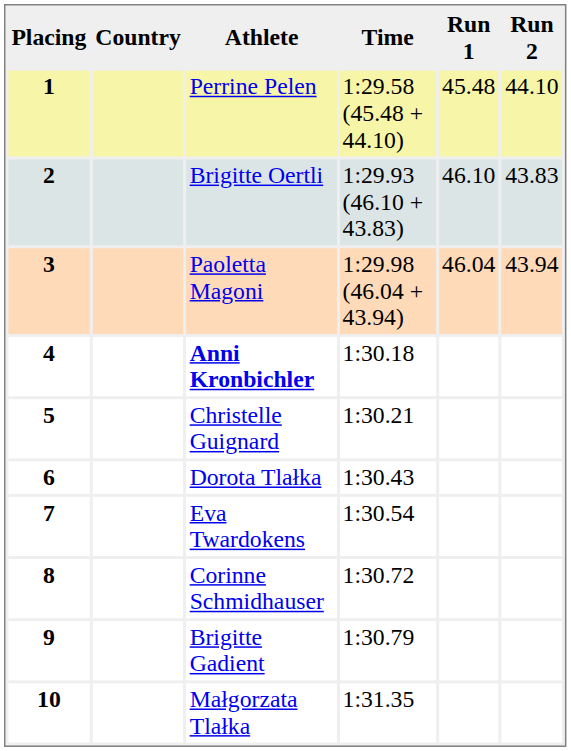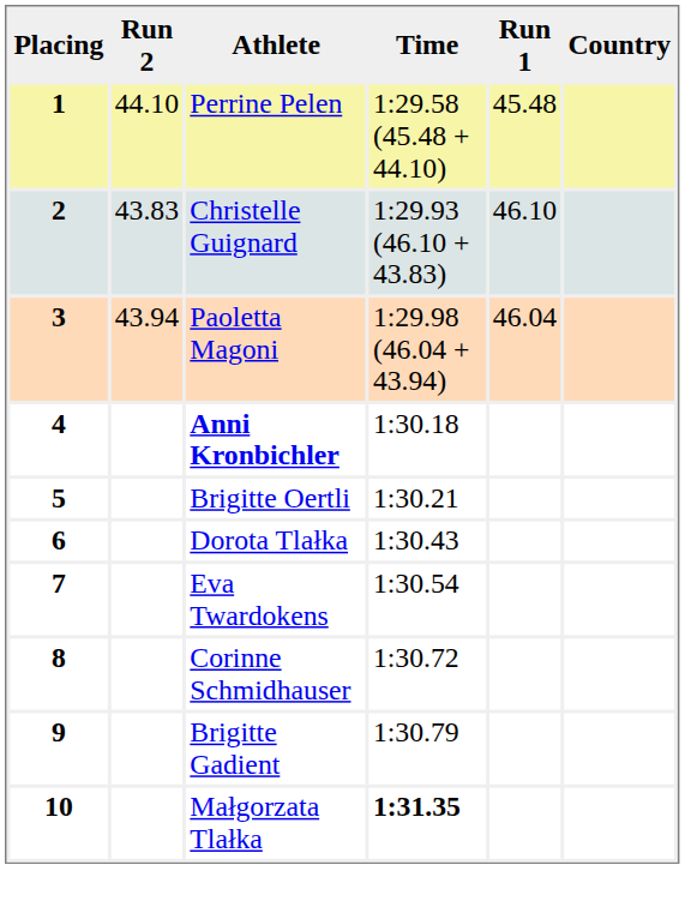 <table style="border-style:solid;border-width:1px;border-color:#808080;background-color:#EFEFEF" cellspacing="2" cellpadding="2" width="380px">
 <tr bgcolor="#EFEFEF">
 <th>Placing</th>
-<th>Country</th>
+<th>Run 2</th>
 <th>Athlete</th>
 <th>Time</th>
 <th>Run 1</th>
-<th>Run 2</th>
+<th>Country</th>
 </tr>
 <tr align="center" valign="top" bgcolor="#F7F6A8">
 <th>1</th>
-<td></td>
+<td>44.10</td>
 <td align="left"><a href='#'>Perrine Pelen</a></td>
 <td align="left">1:29.58  (45.48 + 44.10)</td>
 <td>45.48</td>
-<td>44.10</td>
+<td></td>
 </tr>
 <tr align="center" valign="top" bgcolor="#DCE5E5">
 <th>2</th>
-<td></td>
-<td align="left"><a href='#'>Brigitte Oertli</a></td>
+<td>43.83</td>
+<td align="left"><a href='#'>Christelle Guignard</a></td>
 <td align="left">1:29.93  (46.10 + 43.83)</td>
 <td>46.10</td>
-<td>43.83</td>
+<td></td>
 </tr>
 <tr align="center" valign="top" bgcolor="#FFDAB9">
 <th>3</th>
-<td></td>
+<td>43.94</td>
 <td align="left"><a href='#'>Paoletta Magoni</a></td>
 <td align="left">1:29.98  (46.04 + 43.94)</td>
 <td>46.04</td>
-<td>43.94</td>
+<td></td>
 </tr>
 <tr align="center" valign="top" bgcolor="#FFFFFF">
 <th>4</th>
 <td></td>
 <td align="left"><strong><a href='#'>Anni Kronbichler</a></strong></td>
 <td align="left">1:30.18</td>
 <td></td>
 <td></td>
 </tr>
 <tr align="center" valign="top" bgcolor="#FFFFFF">
 <th>5</th>
 <td></td>
-<td align="left"><a href='#'>Christelle Guignard</a></td>
+<td align="left"><a href='#'>Brigitte Oertli</a></td>
 <td align="left">1:30.21</td>
 <td></td>
 <td></td>
 </tr>
 <tr align="center" valign="top" bgcolor="#FFFFFF">
 <th>6</th>
 <td></td>
 <td align="left"><a href='#'>Dorota Tlałka</a></td>
 <td align="left">1:30.43</td>
 <td></td>
 <td></td>
 </tr>
 <tr align="center" valign="top" bgcolor="#FFFFFF">
 <th>7</th>
 <td></td>
 <td align="left"><a href='#'>Eva Twardokens</a></td>
 <td align="left">1:30.54</td>
 <td></td>
 <td></td>
 </tr>
 <tr align="center" valign="top" bgcolor="#FFFFFF">
 <th>8</th>
 <td></td>
 <td align="left"><a href='#'>Corinne Schmidhauser</a></td>
 <td align="left">1:30.72</td>
 <td></td>
 <td></td>
 </tr>
 <tr align="center" valign="top" bgcolor="#FFFFFF">
 <th>9</th>
 <td></td>
 <td align="left"><a href='#'>Brigitte Gadient</a></td>
 <td align="left">1:30.79</td>
 <td></td>
 <td></td>
 </tr>
 <tr align="center" valign="top" bgcolor="#FFFFFF">
 <th>10</th>
 <td></td>
 <td align="left"><a href='#'>Małgorzata Tlałka</a></td>
-<td align="left">1:31.35</td>
+<td align="left"><strong>1:31.35</strong></td>
 <td></td>
 <td></td>
 </tr>
 </table>
